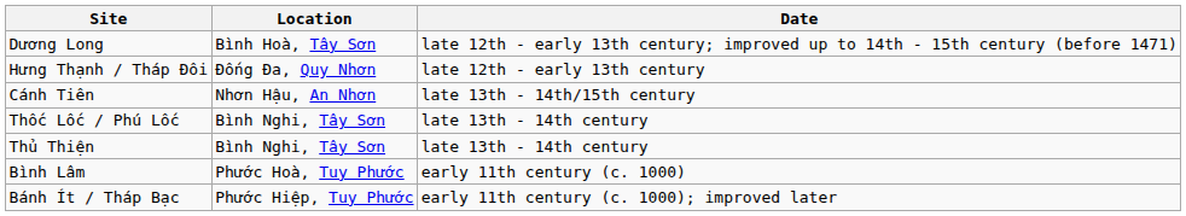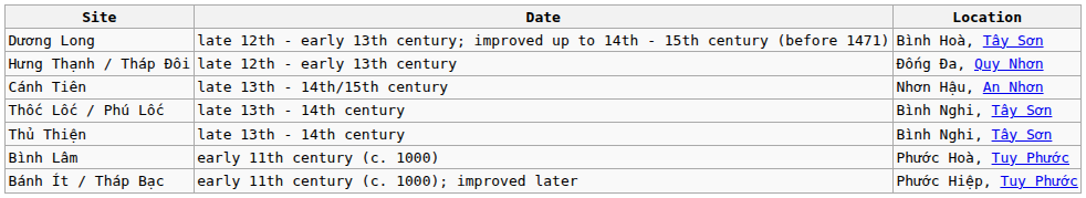 <table class="wikitable">
 <tr>
 <th>Site</th>
+<th>Date</th>
 <th>Location</th>
-<th>Date</th>
 </tr>
 <tr>
 <td>Dương Long</td>
+<td>late 12th - early 13th century; improved up to 14th - 15th century (before 1471)</td>
 <td>Bình Hoà, <a href='#'>Tây Sơn</a></td>
-<td>late 12th - early 13th century; improved up to 14th - 15th century (before 1471)</td>
 </tr>
 <tr>
 <td>Hưng Thạnh / Tháp Đôi</td>
+<td>late 12th - early 13th century</td>
 <td>Đống Đa, <a href='#'>Quy Nhơn</a></td>
-<td>late 12th - early 13th century</td>
 </tr>
 <tr>
 <td>Cánh Tiên</td>
+<td>late 13th - 14th/15th century</td>
 <td>Nhơn Hậu, <a href='#'>An Nhơn</a></td>
-<td>late 13th - 14th/15th century</td>
 </tr>
 <tr>
 <td>Thốc Lốc / Phú Lốc</td>
+<td>late 13th - 14th century</td>
 <td>Bình Nghi, <a href='#'>Tây Sơn</a></td>
-<td>late 13th - 14th century</td>
 </tr>
 <tr>
 <td>Thủ Thiện</td>
+<td>late 13th - 14th century</td>
 <td>Bình Nghi, <a href='#'>Tây Sơn</a></td>
-<td>late 13th - 14th century</td>
 </tr>
 <tr>
 <td>Bình Lâm</td>
+<td>early 11th century (c. 1000)</td>
 <td>Phước Hoà, <a href='#'>Tuy Phước</a></td>
-<td>early 11th century (c. 1000)</td>
 </tr>
 <tr>
 <td>Bánh Ít / Tháp Bạc</td>
+<td>early 11th century (c. 1000); improved later</td>
 <td>Phước Hiệp, <a href='#'>Tuy Phước</a></td>
-<td>early 11th century (c. 1000); improved later</td>
 </tr>
 </table>
